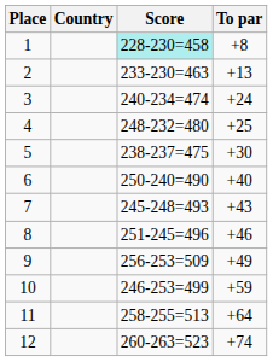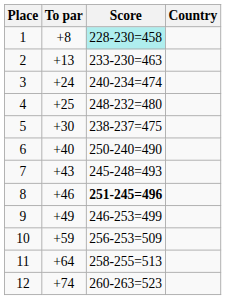 <table class="wikitable" style="font-size:95%;">
 <tr>
 <th>Place</th>
+<th>To par</th>
+<th>Score</th>
 <th>Country</th>
-<th>Score</th>
-<th>To par</th>
 </tr>
 <tr>
 <td align=center>1</td>
+<td align=center>+8</td>
+<td style="background: paleturquoise;">228-230=458</td>
 <td></td>
-<td style="background: paleturquoise;">228-230=458</td>
-<td align=center>+8</td>
 </tr>
 <tr>
 <td align=center>2</td>
+<td align=center>+13</td>
+<td>233-230=463</td>
 <td></td>
-<td>233-230=463</td>
-<td align=center>+13</td>
 </tr>
 <tr>
 <td align="center">3</td>
+<td align="center">+24</td>
+<td>240-234=474</td>
 <td></td>
-<td>240-234=474</td>
-<td align="center">+24</td>
 </tr>
 <tr>
 <td align="center">4</td>
+<td align="center">+25</td>
+<td>248-232=480</td>
 <td></td>
-<td>248-232=480</td>
-<td align="center">+25</td>
 </tr>
 <tr>
 <td align="center">5</td>
+<td align="center">+30</td>
+<td>238-237=475</td>
 <td></td>
-<td>238-237=475</td>
-<td align="center">+30</td>
 </tr>
 <tr>
 <td align="center">6</td>
+<td align="center">+40</td>
+<td>250-240=490</td>
 <td></td>
-<td>250-240=490</td>
-<td align="center">+40</td>
 </tr>
 <tr>
 <td align="center">7</td>
+<td align="center">+43</td>
+<td>245-248=493</td>
 <td></td>
-<td>245-248=493</td>
-<td align="center">+43</td>
 </tr>
 <tr>
 <td align="center">8</td>
+<td align="center">+46</td>
+<td><strong>251-245=496</strong></td>
 <td></td>
-<td>251-245=496</td>
-<td align="center">+46</td>
 </tr>
 <tr>
 <td align="center">9</td>
+<td align="center">+49</td>
+<td>246-253=499</td>
 <td></td>
-<td>256-253=509</td>
-<td align="center">+49</td>
 </tr>
 <tr>
 <td align="center">10</td>
+<td align="center">+59</td>
+<td>256-253=509</td>
 <td></td>
-<td>246-253=499</td>
-<td align="center">+59</td>
 </tr>
 <tr>
 <td align="center">11</td>
+<td align="center">+64</td>
+<td>258-255=513</td>
 <td></td>
-<td>258-255=513</td>
-<td align="center">+64</td>
 </tr>
 <tr>
 <td align="center">12</td>
+<td align="center">+74</td>
+<td>260-263=523</td>
 <td></td>
-<td>260-263=523</td>
-<td align="center">+74</td>
 </tr>
 </table>
